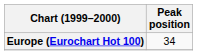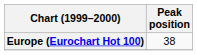 <table class="wikitable sortable plainrowheaders" style="text-align:center">
 <tr>
 <th>Chart (1999–2000)</th>
 <th>Peak<br>position</th>
 </tr>
 <tr>
 <th scope="row">Europe (<a href='#'>Eurochart Hot 100</a>)</th>
-<td>34</td>
+<td>38</td>
 </tr>
 <tr>
 </tr>
 <tr>
 </tr>
 <tr>
 </tr>
 </table>
